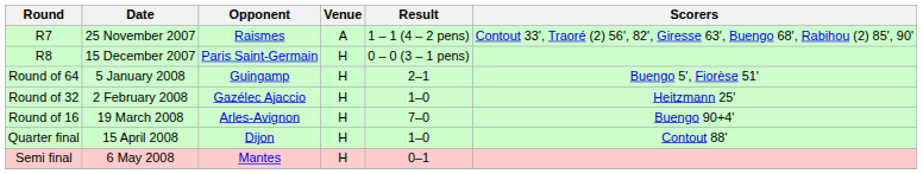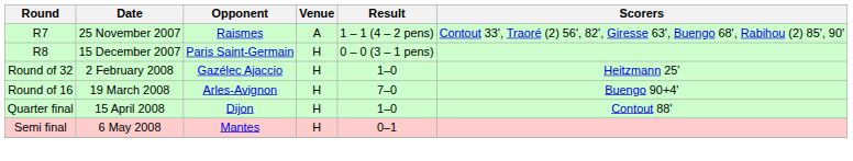 <table class="wikitable" style="font-size:100%; text-align:center">
 <tr>
 <th>Round</th>
 <th>Date</th>
 <th>Opponent</th>
 <th>Venue</th>
 <th>Result</th>
 <th>Scorers</th>
 </tr>
 <tr style="background-color: #CCFFCC;">
 <td>R7</td>
 <td>25 November 2007</td>
 <td><a href='#'>Raismes</a></td>
 <td>A</td>
 <td>1 – 1 (4 – 2 pens)</td>
 <td><a href='#'>Contout</a> 33', <a href='#'>Traoré</a> (2) 56', 82', <a href='#'>Giresse</a> 63', <a href='#'>Buengo</a> 68', <a href='#'>Rabihou</a> (2) 85', 90'</td>
 </tr>
 <tr style="background-color: #CCFFCC;">
 <td>R8</td>
 <td>15 December 2007</td>
 <td><a href='#'>Paris Saint-Germain</a></td>
 <td>H</td>
 <td>0 – 0 (3 – 1 pens)</td>
 <td></td>
-</tr>
-<tr style="background-color: #CCFFCC;">
-<td>Round of 64</td>
-<td>5 January 2008</td>
-<td><a href='#'>Guingamp</a></td>
-<td>H</td>
-<td>2–1</td>
-<td><a href='#'>Buengo</a> 5', <a href='#'>Fiorèse</a> 51'</td>
 </tr>
 <tr style="background-color: #CCFFCC;">
 <td>Round of 32</td>
 <td>2 February 2008</td>
 <td><a href='#'>Gazélec Ajaccio</a></td>
 <td>H</td>
 <td>1–0</td>
 <td><a href='#'>Heitzmann</a> 25'</td>
 </tr>
 <tr style="background-color: #CCFFCC;">
 <td>Round of 16</td>
 <td>19 March 2008</td>
 <td><a href='#'>Arles-Avignon</a></td>
 <td>H</td>
 <td>7–0</td>
 <td><a href='#'>Buengo</a> 90+4'</td>
 </tr>
 <tr style="background-color: #CCFFCC;">
 <td>Quarter final</td>
 <td>15 April 2008</td>
 <td><a href='#'>Dijon</a></td>
 <td>H</td>
 <td>1–0</td>
 <td><a href='#'>Contout</a> 88'</td>
 </tr>
 <tr style="background-color: #FFCCCC;">
 <td>Semi final</td>
 <td>6 May 2008</td>
 <td><a href='#'>Mantes</a></td>
 <td>H</td>
 <td>0–1</td>
 <td></td>
 </tr>
 <tr>
 </tr>
 </table>
